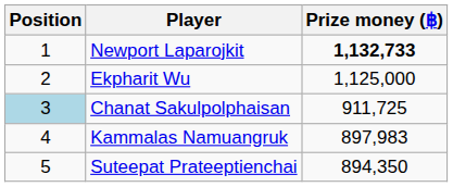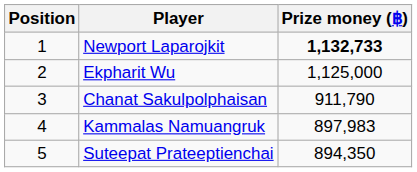 <table class=wikitable>
 <tr>
 <th>Position</th>
 <th>Player</th>
 <th>Prize money (<a href='#'>฿</a>)</th>
 </tr>
 <tr>
 <td align=center>1</td>
 <td> <a href='#'>Newport Laparojkit</a></td>
 <td align=center><strong>1,132,733</strong></td>
 </tr>
 <tr>
 <td align=center>2</td>
 <td> <a href='#'>Ekpharit Wu</a></td>
 <td align=center>1,125,000</td>
 </tr>
 <tr>
-<td align=center style="background: lightblue;">3</td>
+<td align=center>3</td>
 <td> <a href='#'>Chanat Sakulpolphaisan</a></td>
-<td align=center>911,725</td>
+<td align=center>911,790</td>
 </tr>
 <tr>
 <td align=center>4</td>
 <td> <a href='#'>Kammalas Namuangruk</a></td>
 <td align=center>897,983</td>
 </tr>
 <tr>
 <td align=center>5</td>
 <td> <a href='#'>Suteepat Prateeptienchai</a></td>
 <td align=center>894,350</td>
 </tr>
 </table>
